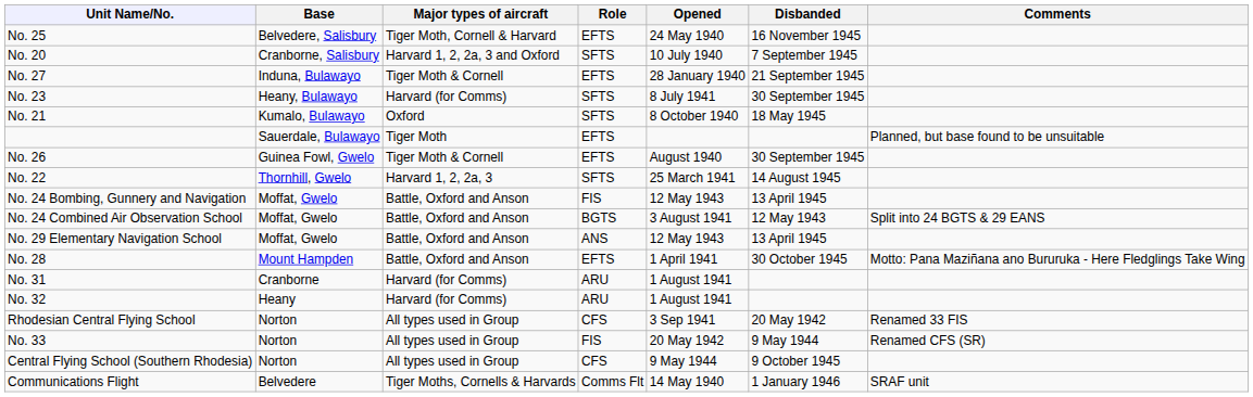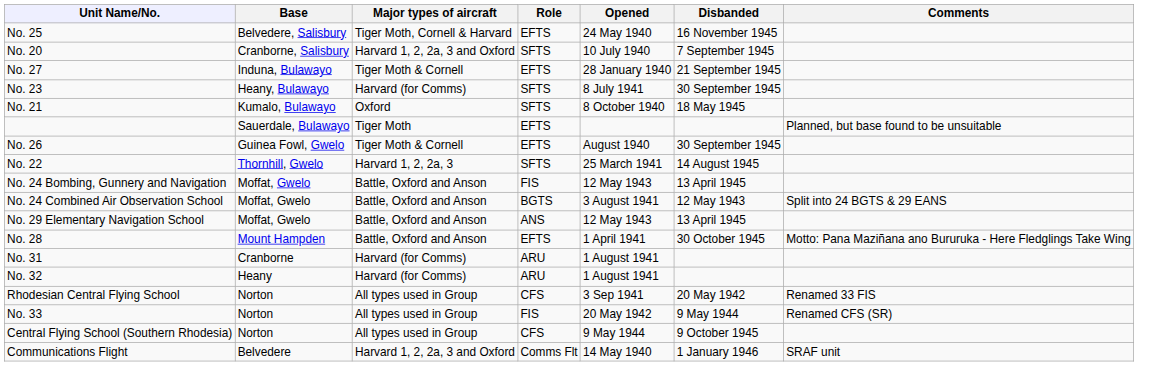 <table class="wikitable sortable">
 <tr>
 <th style="background-color:#eeefff;" align="left">Unit Name/No.</th>
 <th>Base</th>
 <th>Major types of aircraft</th>
 <th>Role</th>
 <th>Opened</th>
 <th>Disbanded</th>
 <th>Comments</th>
 </tr>
 <tr>
 <td>No. 25</td>
 <td>Belvedere, <a href='#'>Salisbury</a></td>
 <td>Tiger Moth, Cornell & Harvard</td>
 <td>EFTS</td>
 <td>24 May 1940</td>
 <td>16 November 1945</td>
 <td></td>
 </tr>
 <tr>
 <td>No. 20</td>
 <td>Cranborne, <a href='#'>Salisbury</a></td>
 <td>Harvard 1, 2, 2a, 3 and Oxford</td>
 <td>SFTS</td>
 <td>10 July 1940</td>
 <td>7 September 1945</td>
 <td></td>
 </tr>
 <tr>
 <td>No. 27</td>
 <td>Induna, <a href='#'>Bulawayo</a></td>
 <td>Tiger Moth & Cornell</td>
 <td>EFTS</td>
 <td>28 January 1940</td>
 <td>21 September 1945</td>
 <td></td>
 </tr>
 <tr>
 <td>No. 23</td>
 <td>Heany, <a href='#'>Bulawayo</a></td>
 <td>Harvard (for Comms)</td>
 <td>SFTS</td>
 <td>8 July 1941</td>
 <td>30 September 1945</td>
 <td></td>
 </tr>
 <tr>
 <td>No. 21</td>
 <td>Kumalo, <a href='#'>Bulawayo</a></td>
 <td>Oxford</td>
 <td>SFTS</td>
 <td>8 October 1940</td>
 <td>18 May 1945</td>
 <td></td>
 </tr>
 <tr>
 <td></td>
 <td>Sauerdale, <a href='#'>Bulawayo</a></td>
 <td>Tiger Moth</td>
 <td>EFTS</td>
 <td></td>
 <td></td>
 <td>Planned, but base found to be unsuitable</td>
 </tr>
 <tr>
 <td>No. 26</td>
 <td>Guinea Fowl, <a href='#'>Gwelo</a></td>
 <td>Tiger Moth & Cornell</td>
 <td>EFTS</td>
 <td>August 1940</td>
 <td>30 September 1945</td>
 <td></td>
 </tr>
 <tr>
 <td>No. 22</td>
 <td><a href='#'>Thornhill</a>, <a href='#'>Gwelo</a></td>
 <td>Harvard 1, 2, 2a, 3</td>
 <td>SFTS</td>
 <td>25 March 1941</td>
 <td>14 August 1945</td>
 <td></td>
 </tr>
 <tr>
 <td>No. 24 Bombing, Gunnery and Navigation</td>
 <td>Moffat, <a href='#'>Gwelo</a></td>
 <td>Battle, Oxford and Anson</td>
 <td>FIS</td>
 <td>12 May 1943</td>
 <td>13 April 1945 </td>
 <td></td>
 </tr>
 <tr>
 <td>No. 24 Combined Air Observation School</td>
 <td>Moffat, Gwelo</td>
 <td>Battle, Oxford and Anson</td>
 <td>BGTS</td>
 <td>3 August 1941 </td>
 <td>12 May 1943 </td>
 <td>Split into 24 BGTS & 29 EANS</td>
 </tr>
 <tr>
 <td>No. 29 Elementary Navigation School</td>
 <td>Moffat, Gwelo</td>
 <td>Battle, Oxford and Anson</td>
 <td>ANS</td>
 <td>12 May 1943</td>
 <td>13 April 1945</td>
 <td></td>
 </tr>
 <tr>
 <td>No. 28</td>
 <td><a href='#'>Mount Hampden</a></td>
 <td>Battle, Oxford and Anson</td>
 <td>EFTS</td>
 <td>1 April 1941</td>
 <td>30 October 1945</td>
 <td>Motto: Pana Maziñana ano Bururuka - Here Fledglings Take Wing</td>
 </tr>
 <tr>
 <td>No. 31</td>
 <td>Cranborne</td>
 <td>Harvard (for Comms)</td>
 <td>ARU</td>
 <td>1 August 1941</td>
 <td></td>
 <td></td>
 </tr>
 <tr>
 <td>No. 32</td>
 <td>Heany</td>
 <td>Harvard (for Comms)</td>
 <td>ARU</td>
 <td>1 August 1941</td>
 <td></td>
 <td></td>
 </tr>
 <tr>
 <td>Rhodesian Central Flying School</td>
 <td>Norton</td>
 <td>All types used in Group</td>
 <td>CFS</td>
 <td>3 Sep 1941</td>
 <td>20 May 1942</td>
 <td>Renamed 33 FIS</td>
 </tr>
 <tr>
 <td>No. 33</td>
 <td>Norton</td>
 <td>All types used in Group</td>
 <td>FIS</td>
 <td>20 May 1942</td>
 <td>9 May 1944</td>
 <td>Renamed CFS (SR)</td>
 </tr>
 <tr>
 <td>Central Flying School (Southern Rhodesia)</td>
 <td>Norton</td>
 <td>All types used in Group</td>
 <td>CFS</td>
 <td>9 May 1944</td>
 <td>9 October 1945</td>
 <td></td>
 </tr>
 <tr>
 <td>Communications Flight</td>
 <td>Belvedere</td>
-<td>Tiger Moths, Cornells & Harvards</td>
+<td>Harvard 1, 2, 2a, 3 and Oxford</td>
 <td>Comms Flt</td>
 <td>14 May 1940</td>
 <td>1 January 1946</td>
 <td>SRAF unit</td>
 </tr>
 </table>
